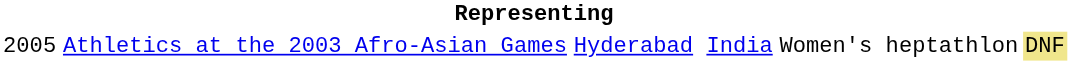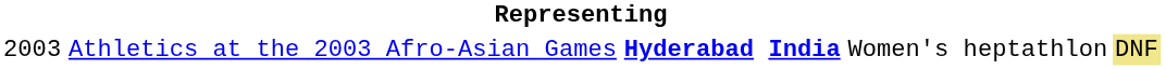 <table>
 <tr>
 <th colspan="6">Representing </th>
 </tr>
 <tr>
-<td>2005</td>
+<td>2003</td>
 <td><a href='#'>Athletics at the 2003 Afro-Asian Games</a></td>
-<td><a href='#'>Hyderabad</a> <a href='#'>India</a></td>
+<td><strong><a href='#'>Hyderabad</a> <a href='#'>India</a></strong></td>
 <td>Women's heptathlon</td>
 <td style="background: khaki;">DNF</td>
 </tr>
 </table>
